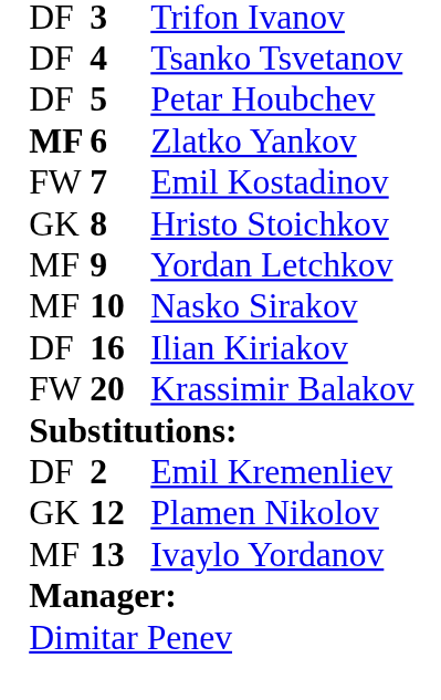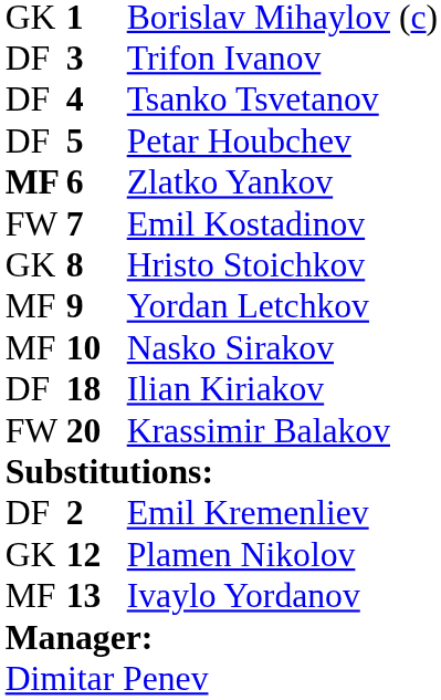 <table style="font-size: 90%" cellspacing="0" cellpadding="0" align=center>
 <tr>
 <th width="25"></th>
 <th width="25"></th>
+</tr>
+<tr>
+<td>GK</td>
+<td><strong>1</strong></td>
+<td><a href='#'>Borislav Mihaylov</a> (<a href='#'>c</a>)</td>
+<td></td>
+<td></td>
 </tr>
 <tr>
 <td>DF</td>
 <td><strong>3</strong></td>
 <td><a href='#'>Trifon Ivanov</a></td>
 <td></td>
 <td></td>
 </tr>
 <tr>
 <td>DF</td>
 <td><strong>4</strong></td>
 <td><a href='#'>Tsanko Tsvetanov</a></td>
 </tr>
 <tr>
 <td>DF</td>
 <td><strong>5</strong></td>
 <td><a href='#'>Petar Houbchev</a></td>
 </tr>
 <tr>
 <td><strong>MF</strong></td>
 <td><strong>6</strong></td>
 <td><a href='#'>Zlatko Yankov</a></td>
 <td></td>
 </tr>
 <tr>
 <td>FW</td>
 <td><strong>7</strong></td>
 <td><a href='#'>Emil Kostadinov</a></td>
 </tr>
 <tr>
 <td>GK</td>
 <td><strong>8</strong></td>
 <td><a href='#'>Hristo Stoichkov</a></td>
 </tr>
 <tr>
 <td>MF</td>
 <td><strong>9</strong></td>
 <td><a href='#'>Yordan Letchkov</a></td>
 </tr>
 <tr>
 <td>MF</td>
 <td><strong>10</strong></td>
 <td><a href='#'>Nasko Sirakov</a></td>
 <td></td>
 <td></td>
 </tr>
 <tr>
 <td>DF</td>
-<td><strong>16</strong></td>
+<td><strong>18</strong></td>
 <td><a href='#'>Ilian Kiriakov</a></td>
 </tr>
 <tr>
 <td>FW</td>
 <td><strong>20</strong></td>
 <td><a href='#'>Krassimir Balakov</a></td>
 </tr>
 <tr>
 <td colspan=3><strong>Substitutions:</strong></td>
 </tr>
 <tr>
 <td>DF</td>
 <td><strong>2</strong></td>
 <td><a href='#'>Emil Kremenliev</a></td>
 <td></td>
 <td></td>
 </tr>
 <tr>
 <td>GK</td>
 <td><strong>12</strong></td>
 <td><a href='#'>Plamen Nikolov</a></td>
 <td></td>
 <td></td>
 </tr>
 <tr>
 <td>MF</td>
 <td><strong>13</strong></td>
 <td><a href='#'>Ivaylo Yordanov</a></td>
 <td></td>
 <td></td>
 </tr>
 <tr>
 <td colspan=3><strong>Manager:</strong></td>
 </tr>
 <tr>
 <td colspan="4"><a href='#'>Dimitar Penev</a></td>
 </tr>
 </table>
